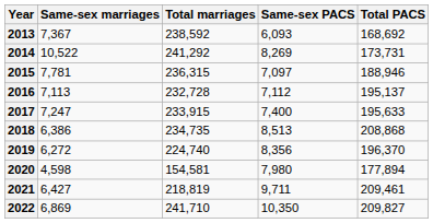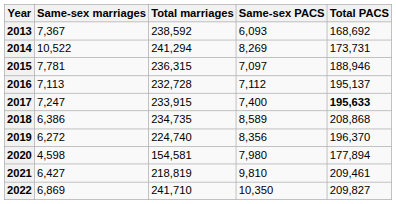 <table class="wikitable">
 <tr>
 <th>Year</th>
 <th>Same-sex marriages</th>
 <th>Total marriages</th>
 <th>Same-sex PACS</th>
 <th>Total PACS</th>
 </tr>
 <tr>
 <th>2013</th>
 <td>7,367</td>
 <td>238,592</td>
 <td>6,093</td>
 <td>168,692</td>
 </tr>
 <tr>
 <th>2014</th>
 <td>10,522</td>
-<td>241,292</td>
+<td>241,294</td>
 <td>8,269</td>
 <td>173,731</td>
 </tr>
 <tr>
 <th>2015</th>
 <td>7,781</td>
 <td>236,315</td>
 <td>7,097</td>
 <td>188,946</td>
 </tr>
 <tr>
 <th>2016</th>
 <td>7,113</td>
 <td>232,728</td>
 <td>7,112</td>
 <td>195,137</td>
 </tr>
 <tr>
 <th>2017</th>
 <td>7,247</td>
 <td>233,915</td>
 <td>7,400</td>
-<td>195,633</td>
+<td><strong>195,633</strong></td>
 </tr>
 <tr>
 <th>2018</th>
 <td>6,386</td>
 <td>234,735</td>
-<td>8,513</td>
+<td>8,589</td>
 <td>208,868</td>
 </tr>
 <tr>
 <th>2019</th>
 <td>6,272</td>
 <td>224,740</td>
 <td>8,356</td>
 <td>196,370</td>
 </tr>
 <tr>
 <th>2020</th>
 <td>4,598</td>
 <td>154,581</td>
 <td>7,980</td>
 <td>177,894</td>
 </tr>
 <tr>
 <th>2021</th>
 <td>6,427</td>
 <td>218,819</td>
-<td>9,711</td>
+<td>9,810</td>
 <td>209,461</td>
 </tr>
 <tr>
 <th>2022</th>
 <td>6,869</td>
 <td>241,710</td>
 <td>10,350</td>
 <td>209,827</td>
 </tr>
 </table>
